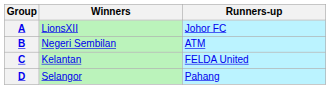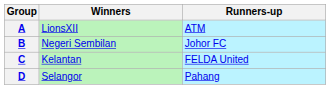 <table class="wikitable">
 <tr>
 <th>Group</th>
 <th width=220>Winners</th>
 <th width=220>Runners-up</th>
 </tr>
 <tr>
 <th><a href='#'>A</a></th>
 <td bgcolor=#BBF3BB> <a href='#'>LionsXII</a></td>
-<td bgcolor=#BBF3FF><a href='#'>Johor FC</a></td>
+<td bgcolor=#BBF3FF><a href='#'>ATM</a></td>
 </tr>
 <tr>
 <th><a href='#'>B</a></th>
 <td bgcolor=#BBF3BB><a href='#'>Negeri Sembilan</a></td>
-<td bgcolor=#BBF3FF><a href='#'>ATM</a></td>
+<td bgcolor=#BBF3FF><a href='#'>Johor FC</a></td>
 </tr>
 <tr>
 <th><a href='#'>C</a></th>
 <td bgcolor=#BBF3BB><a href='#'>Kelantan</a></td>
 <td bgcolor=#BBF3FF><a href='#'>FELDA United</a></td>
 </tr>
 <tr>
 <th><a href='#'>D</a></th>
 <td bgcolor=#BBF3BB><a href='#'>Selangor</a></td>
 <td bgcolor=#BBF3FF><a href='#'>Pahang</a></td>
 </tr>
 </table>
